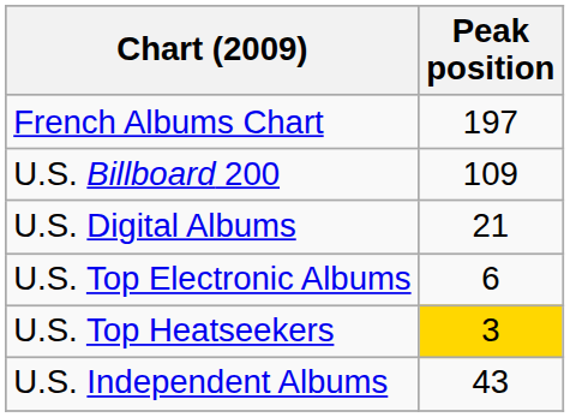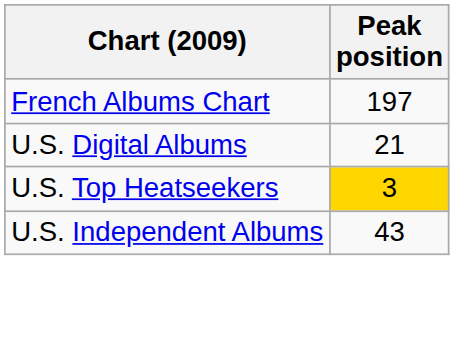 <table class="wikitable">
 <tr>
 <th>Chart (2009)</th>
 <th>Peak<br>position</th>
 </tr>
 <tr>
 <td><a href='#'>French Albums Chart</a></td>
 <td style="text-align:center;">197</td>
 </tr>
 <tr>
-<td>U.S. <a href='#'><em>Billboard</em> 200</a></td>
-<td style="text-align:center;">109</td>
-</tr>
-<tr>
 <td>U.S. <a href='#'>Digital Albums</a></td>
 <td style="text-align:center;">21</td>
-</tr>
-<tr>
-<td>U.S. <a href='#'>Top Electronic Albums</a></td>
-<td style="text-align:center;">6</td>
 </tr>
 <tr>
 <td>U.S. <a href='#'>Top Heatseekers</a></td>
 <td style="background: gold; text-align:center;">3</td>
 </tr>
 <tr>
 <td>U.S. <a href='#'>Independent Albums</a></td>
 <td style="text-align:center;">43</td>
 </tr>
 </table>
